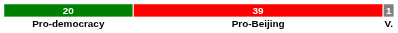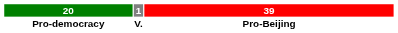 <table style="width:50%; text-align:center;">
 <tr style="color:white;">
 <td style="background:green; width:33.33%;"><strong>20</strong></td>
+<td style="background:grey; width:0.02%;"><strong>1</strong></td>
 <td style="background:red; width:65.00%;"><strong>39</strong></td>
-<td style="background:grey; width:0.02%;"><strong>1</strong></td>
 </tr>
 <tr>
 <td><span><strong>Pro-democracy</strong></span></td>
+<td><span><strong>V.</strong></span></td>
 <td><span><strong>Pro-Beijing</strong></span></td>
-<td><span><strong>V.</strong></span></td>
 </tr>
 </table>
